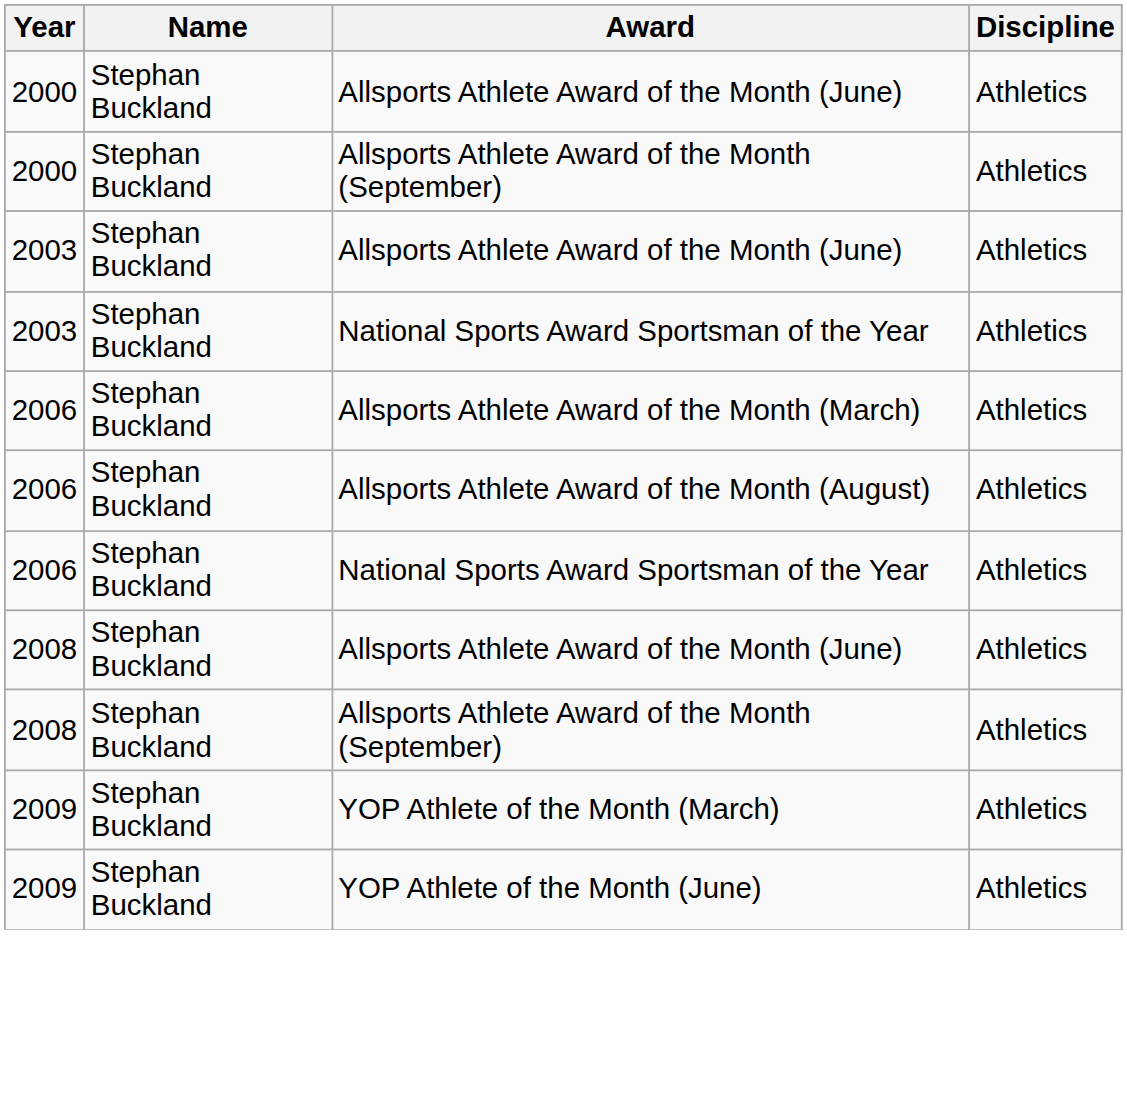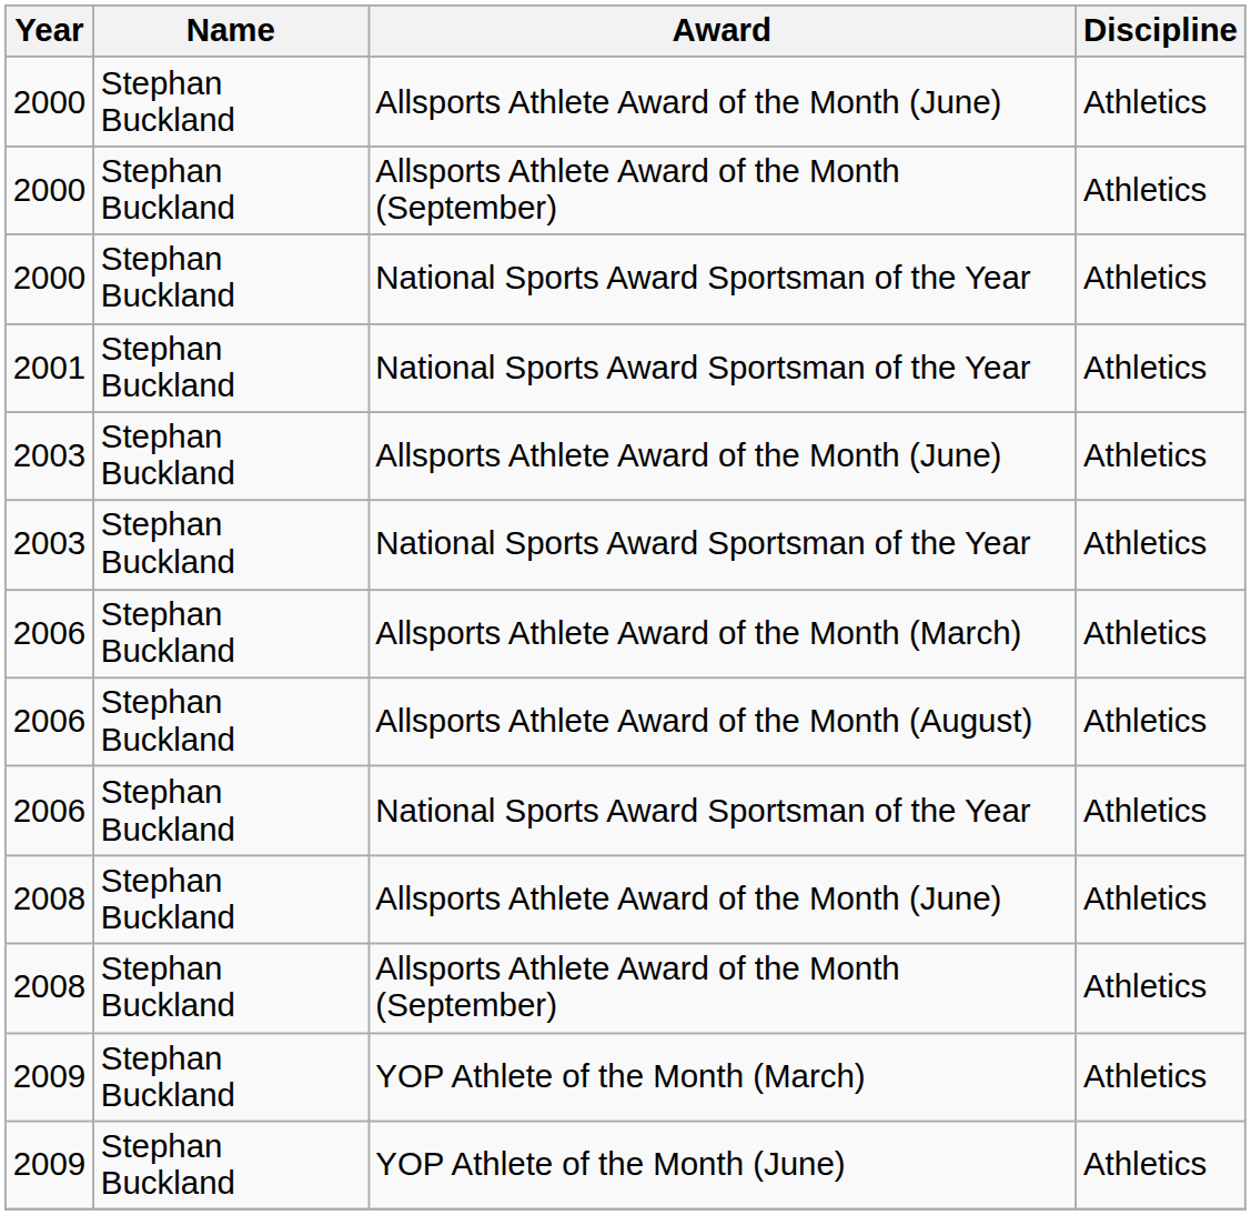 <table class="wikitable">
 <tr>
 <th>Year</th>
 <th>Name</th>
 <th>Award</th>
 <th>Discipline</th>
 </tr>
 <tr>
 <td>2000</td>
 <td>Stephan Buckland</td>
 <td>Allsports Athlete Award of the Month (June)</td>
 <td>Athletics</td>
 </tr>
 <tr>
 <td>2000</td>
 <td>Stephan Buckland</td>
 <td>Allsports Athlete Award of the Month (September)</td>
+<td>Athletics</td>
+</tr>
+<tr>
+<td>2000</td>
+<td>Stephan Buckland</td>
+<td>National Sports Award Sportsman of the Year</td>
+<td>Athletics</td>
+</tr>
+<tr>
+<td>2001</td>
+<td>Stephan Buckland</td>
+<td>National Sports Award Sportsman of the Year</td>
 <td>Athletics</td>
 </tr>
 <tr>
 <td>2003</td>
 <td>Stephan Buckland</td>
 <td>Allsports Athlete Award of the Month (June)</td>
 <td>Athletics</td>
 </tr>
 <tr>
 <td>2003</td>
 <td>Stephan Buckland</td>
 <td>National Sports Award Sportsman of the Year</td>
 <td>Athletics</td>
 </tr>
 <tr>
 <td>2006</td>
 <td>Stephan Buckland</td>
 <td>Allsports Athlete Award of the Month (March)</td>
 <td>Athletics</td>
 </tr>
 <tr>
 <td>2006</td>
 <td>Stephan Buckland</td>
 <td>Allsports Athlete Award of the Month (August)</td>
 <td>Athletics</td>
 </tr>
 <tr>
 <td>2006</td>
 <td>Stephan Buckland</td>
 <td>National Sports Award Sportsman of the Year</td>
 <td>Athletics</td>
 </tr>
 <tr>
 <td>2008</td>
 <td>Stephan Buckland</td>
 <td>Allsports Athlete Award of the Month (June)</td>
 <td>Athletics</td>
 </tr>
 <tr>
 <td>2008</td>
 <td>Stephan Buckland</td>
 <td>Allsports Athlete Award of the Month (September)</td>
 <td>Athletics</td>
 </tr>
 <tr>
 <td>2009</td>
 <td>Stephan Buckland</td>
 <td>YOP Athlete of the Month (March)</td>
 <td>Athletics</td>
 </tr>
 <tr>
 <td>2009</td>
 <td>Stephan Buckland</td>
 <td>YOP Athlete of the Month (June)</td>
 <td>Athletics</td>
 </tr>
 <tr>
 </tr>
 </table>
